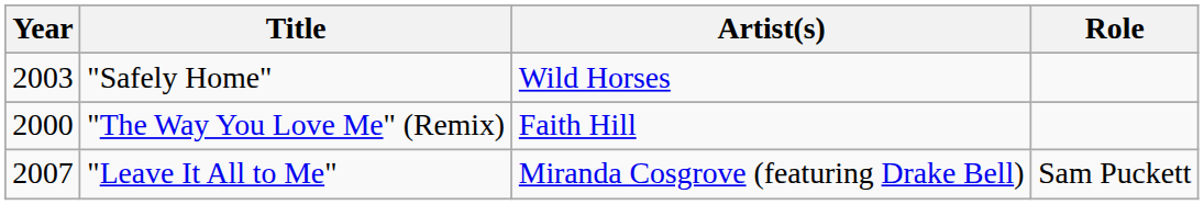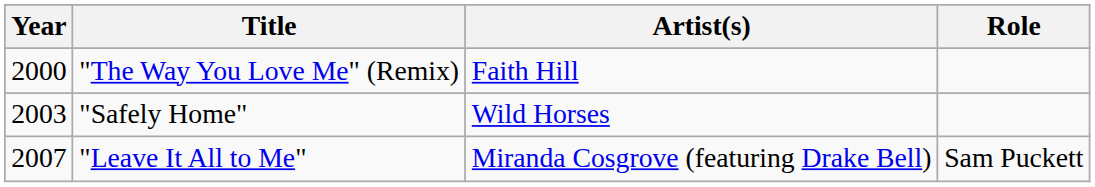 <table class="wikitable sortable">
 <tr>
 <th>Year</th>
 <th>Title</th>
 <th>Artist(s)</th>
 <th class="unsortable">Role</th>
 </tr>
 <tr>
+<td>2000</td>
+<td>"<a href='#'>The Way You Love Me</a>" (Remix)</td>
+<td><a href='#'>Faith Hill</a></td>
+<td></td>
+</tr>
+<tr>
 <td>2003</td>
 <td>"Safely Home"</td>
 <td><a href='#'>Wild Horses</a></td>
-<td></td>
-</tr>
-<tr>
-<td>2000</td>
-<td>"<a href='#'>The Way You Love Me</a>" (Remix)</td>
-<td><a href='#'>Faith Hill</a></td>
 <td></td>
 </tr>
 <tr>
 <td>2007</td>
 <td>"<a href='#'>Leave It All to Me</a>"</td>
 <td><a href='#'>Miranda Cosgrove</a> (featuring <a href='#'>Drake Bell</a>)</td>
 <td>Sam Puckett</td>
 </tr>
 </table>
